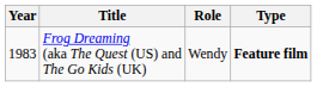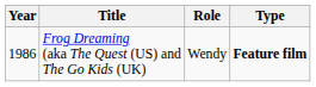 <table class="wikitable">
 <tr>
 <th>Year</th>
 <th>Title</th>
 <th>Role</th>
 <th>Type</th>
 </tr>
 <tr>
-<td>1983</td>
+<td>1986</td>
 <td><em><a href='#'>Frog Dreaming</a></em><br> (aka <em>The Quest</em> (US) and<br> <em>The Go Kids</em> (UK)</td>
 <td>Wendy</td>
 <td><strong>Feature film</strong></td>
 </tr>
 </table>
